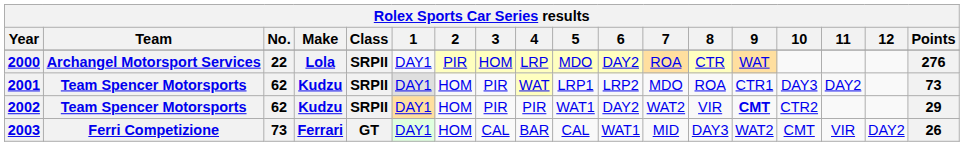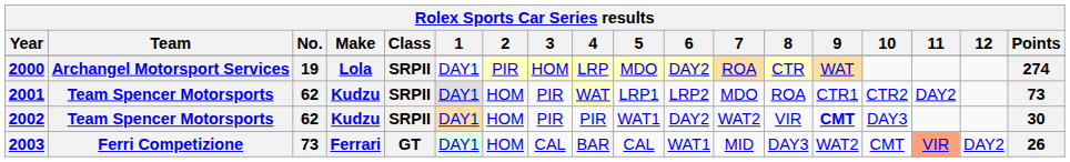 <table class="wikitable" style="text-align:center; font-size:95%">
 <tr>
 <th colspan=45><a href='#'>Rolex Sports Car Series</a> results</th>
 </tr>
 <tr>
 <th>Year</th>
 <th>Team</th>
 <th>No.</th>
 <th>Make</th>
 <th>Class</th>
 <th>1</th>
 <th>2</th>
 <th>3</th>
 <th>4</th>
 <th>5</th>
 <th>6</th>
 <th>7</th>
 <th>8</th>
 <th>9</th>
 <th>10</th>
 <th>11</th>
 <th>12</th>
 <th>Points</th>
 </tr>
 <tr>
 </tr>
 <tr>
 <th><a href='#'>2000</a></th>
 <th><a href='#'>Archangel Motorsport Services</a></th>
-<th>22</th>
+<th>19</th>
 <th><a href='#'>Lola</a></th>
 <th>SRPII</th>
 <td><a href='#'>DAY1</a></td>
 <td style="background-color:#FFFFBF"><a href='#'>PIR</a><br></td>
 <td style="background-color:#FFFFBF"><a href='#'>HOM</a><br></td>
 <td style="background-color:#FFFFBF"><a href='#'>LRP</a><br></td>
 <td style="background-color:#FFFFBF"><a href='#'>MDO</a><br></td>
 <td style="background-color:#FFFFBF"><a href='#'>DAY2</a><br></td>
 <td style="background-color:#FFDF9F"><a href='#'>ROA</a><br></td>
 <td style="background-color:#FFFFBF"><a href='#'>CTR</a><br></td>
 <td style="background-color:#FFDF9F"><a href='#'>WAT</a><br></td>
 <td></td>
 <td></td>
 <td></td>
-<th>276</th>
+<th>274</th>
 </tr>
 <tr>
 <th><a href='#'>2001</a></th>
 <th><a href='#'>Team Spencer Motorsports</a></th>
 <th>62</th>
 <th><a href='#'>Kudzu</a></th>
 <th>SRPII</th>
 <td style="background-color:#DFDFDF"><a href='#'>DAY1</a><br></td>
 <td><a href='#'>HOM</a></td>
 <td><a href='#'>PIR</a></td>
 <td style="background-color:#FFFFBF"><a href='#'>WAT</a><br></td>
 <td><a href='#'>LRP1</a></td>
 <td><a href='#'>LRP2</a></td>
 <td><a href='#'>MDO</a></td>
 <td><a href='#'>ROA</a></td>
 <td><a href='#'>CTR1</a></td>
-<td><a href='#'>DAY3</a></td>
+<td><a href='#'>CTR2</a></td>
 <td><a href='#'>DAY2</a></td>
 <td></td>
 <th>73</th>
 </tr>
 <tr>
 <th><a href='#'>2002</a></th>
 <th><a href='#'>Team Spencer Motorsports</a></th>
 <th>62</th>
 <th><a href='#'>Kudzu</a></th>
 <th>SRPII</th>
 <td style="background-color:#FFDF9F"><a href='#'>DAY1</a><br></td>
 <td><a href='#'>HOM</a></td>
 <td><a href='#'>PIR</a></td>
 <td><a href='#'>PIR</a></td>
 <td><a href='#'>WAT1</a></td>
 <td><a href='#'>DAY2</a></td>
 <td><a href='#'>WAT2</a></td>
 <td><a href='#'>VIR</a></td>
 <td><strong><a href='#'>CMT</a></strong></td>
-<td><a href='#'>CTR2</a></td>
+<td><a href='#'>DAY3</a></td>
 <td></td>
 <td></td>
-<th>29</th>
+<th>30</th>
 </tr>
 <tr>
 <th><a href='#'>2003</a></th>
 <th><a href='#'>Ferri Competizione</a></th>
 <th>73</th>
 <th><a href='#'>Ferrari</a></th>
 <th>GT</th>
 <td style="background-color:#DFFFDF"><a href='#'>DAY1</a><br></td>
 <td><a href='#'>HOM</a></td>
 <td><a href='#'>CAL</a></td>
 <td><a href='#'>BAR</a></td>
 <td><a href='#'>CAL</a></td>
 <td><a href='#'>WAT1</a></td>
 <td><a href='#'>MID</a></td>
 <td><a href='#'>DAY3</a></td>
 <td><a href='#'>WAT2</a></td>
 <td><a href='#'>CMT</a></td>
-<td><a href='#'>VIR</a></td>
+<td style="background: lightsalmon;"><a href='#'>VIR</a></td>
 <td><a href='#'>DAY2</a></td>
 <th>26</th>
 </tr>
 </table>
